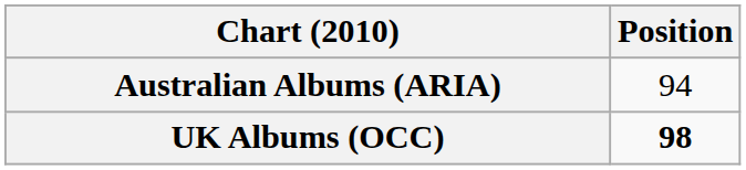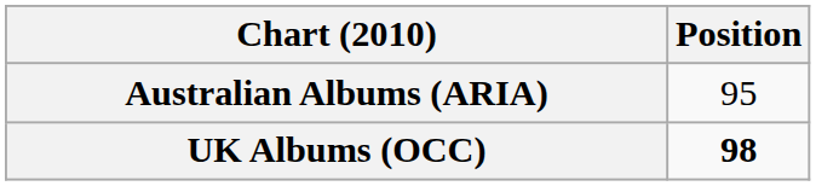 <table class="wikitable sortable plainrowheaders" style="text-align:center;">
 <tr>
 <th scope="col" style="width:17.6em;">Chart (2010)</th>
 <th scope="col">Position</th>
 </tr>
 <tr>
 <th scope="row">Australian Albums (ARIA)</th>
-<td>94</td>
+<td>95</td>
 </tr>
 <tr>
 <th scope="row">UK Albums (OCC)</th>
 <td><strong>98</strong></td>
 </tr>
 </table>
